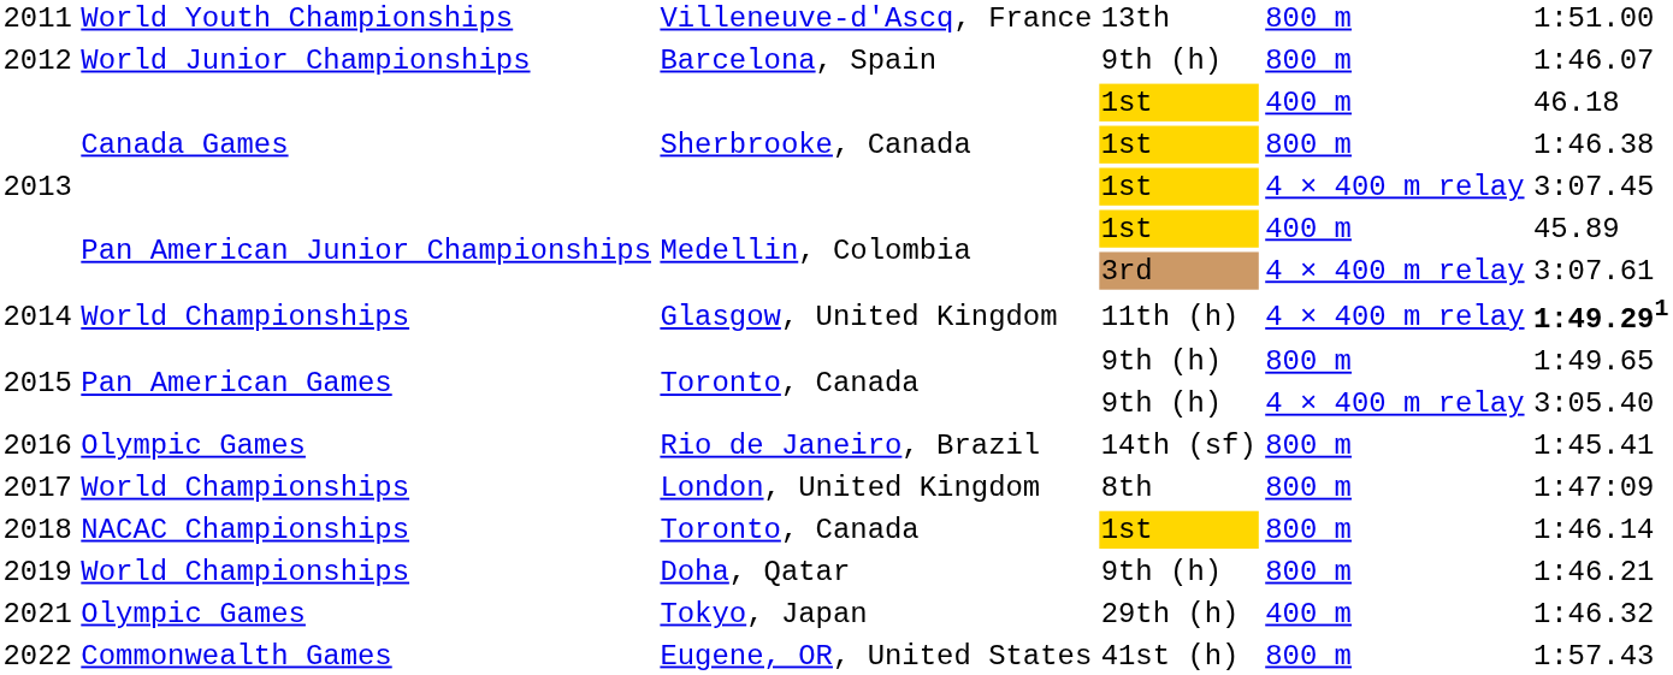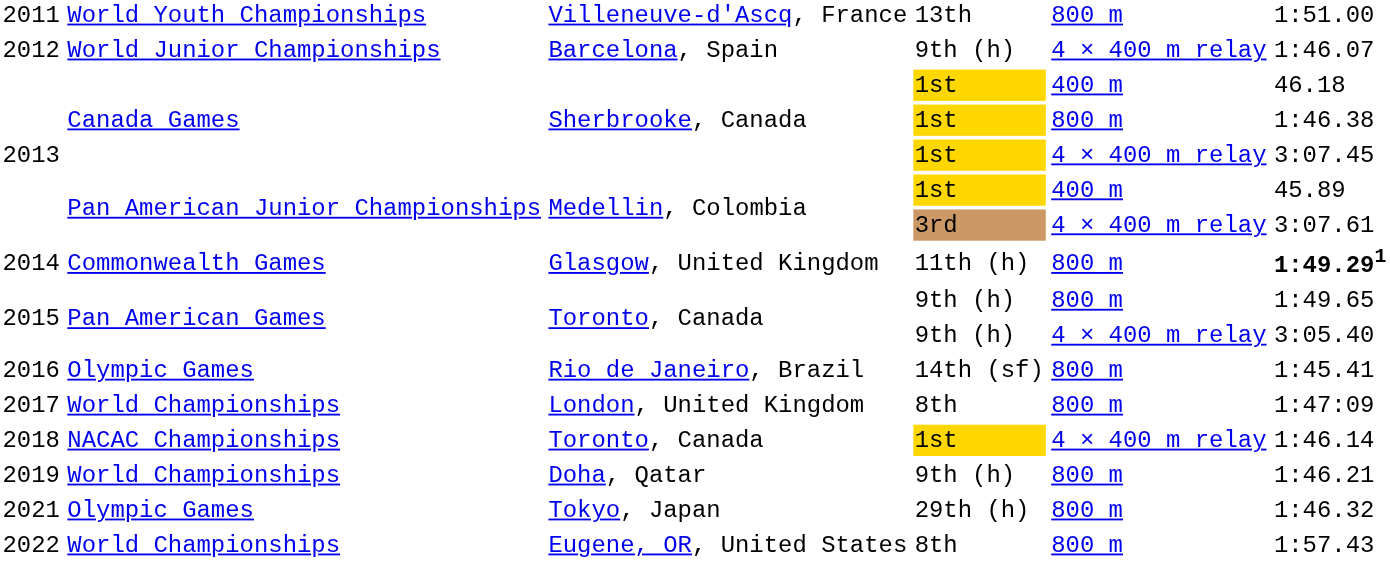 <table>
 <tr>
 <td>2011</td>
 <td><a href='#'>World Youth Championships</a></td>
 <td><a href='#'>Villeneuve-d'Ascq</a>, France</td>
 <td>13th</td>
 <td><a href='#'>800 m</a></td>
 <td>1:51.00</td>
 </tr>
 <tr>
 <td>2012</td>
 <td><a href='#'>World Junior Championships</a></td>
 <td><a href='#'>Barcelona</a>, Spain</td>
 <td>9th (h)</td>
-<td><a href='#'>800 m</a></td>
+<td><a href='#'>4 × 400 m relay</a></td>
 <td>1:46.07</td>
 </tr>
 <tr>
 <td rowspan=5>2013</td>
 <td rowspan=3><a href='#'>Canada Games</a></td>
 <td rowspan=3><a href='#'>Sherbrooke</a>, Canada</td>
 <td bgcolor=gold>1st</td>
 <td><a href='#'>400 m</a></td>
 <td>46.18</td>
 </tr>
 <tr>
 <td bgcolor=gold>1st</td>
 <td><a href='#'>800 m</a></td>
 <td>1:46.38</td>
 </tr>
 <tr>
 <td bgcolor=gold>1st</td>
 <td><a href='#'>4 × 400 m relay</a></td>
 <td>3:07.45</td>
 </tr>
 <tr>
 <td rowspan=2><a href='#'>Pan American Junior Championships</a></td>
 <td rowspan=2><a href='#'>Medellin</a>, Colombia</td>
 <td bgcolor=gold>1st</td>
 <td><a href='#'>400 m</a></td>
 <td>45.89</td>
 </tr>
 <tr>
 <td bgcolor=cc9966>3rd</td>
 <td><a href='#'>4 × 400 m relay</a></td>
 <td>3:07.61</td>
 </tr>
 <tr>
 <td>2014</td>
-<td><a href='#'>World Championships</a></td>
+<td><a href='#'>Commonwealth Games</a></td>
 <td><a href='#'>Glasgow</a>, United Kingdom</td>
 <td>11th (h)</td>
-<td><a href='#'>4 × 400 m relay</a></td>
+<td><a href='#'>800 m</a></td>
 <td><strong>1:49.29<sup>1</sup></strong></td>
 </tr>
 <tr>
 <td rowspan=2>2015</td>
 <td rowspan=2><a href='#'>Pan American Games</a></td>
 <td rowspan=2><a href='#'>Toronto</a>, Canada</td>
 <td>9th (h)</td>
 <td><a href='#'>800 m</a></td>
 <td>1:49.65</td>
 </tr>
 <tr>
 <td>9th (h)</td>
 <td><a href='#'>4 × 400 m relay</a></td>
 <td>3:05.40</td>
 </tr>
 <tr>
 <td>2016</td>
 <td><a href='#'>Olympic Games</a></td>
 <td><a href='#'>Rio de Janeiro</a>, Brazil</td>
 <td>14th (sf)</td>
 <td><a href='#'>800 m</a></td>
 <td>1:45.41</td>
 </tr>
 <tr>
 <td>2017</td>
 <td><a href='#'>World Championships</a></td>
 <td><a href='#'>London</a>, United Kingdom</td>
 <td>8th</td>
 <td><a href='#'>800 m</a></td>
 <td>1:47:09</td>
 </tr>
 <tr>
 <td>2018</td>
 <td><a href='#'>NACAC Championships</a></td>
 <td><a href='#'>Toronto</a>, Canada</td>
 <td bgcolor=gold>1st</td>
-<td><a href='#'>800 m</a></td>
+<td><a href='#'>4 × 400 m relay</a></td>
 <td>1:46.14</td>
 </tr>
 <tr>
 <td>2019</td>
 <td><a href='#'>World Championships</a></td>
 <td><a href='#'>Doha</a>, Qatar</td>
 <td>9th (h)</td>
 <td><a href='#'>800 m</a></td>
 <td>1:46.21</td>
 </tr>
 <tr>
 <td>2021</td>
 <td><a href='#'>Olympic Games</a></td>
 <td><a href='#'>Tokyo</a>, Japan</td>
 <td>29th (h)</td>
-<td><a href='#'>400 m</a></td>
+<td><a href='#'>800 m</a></td>
 <td>1:46.32</td>
 </tr>
 <tr>
 <td>2022</td>
-<td><a href='#'>Commonwealth Games</a></td>
+<td><a href='#'>World Championships</a></td>
 <td><a href='#'>Eugene, OR</a>, United States</td>
-<td>41st (h)</td>
+<td>8th</td>
 <td><a href='#'>800 m</a></td>
 <td>1:57.43</td>
 </tr>
 </table>
